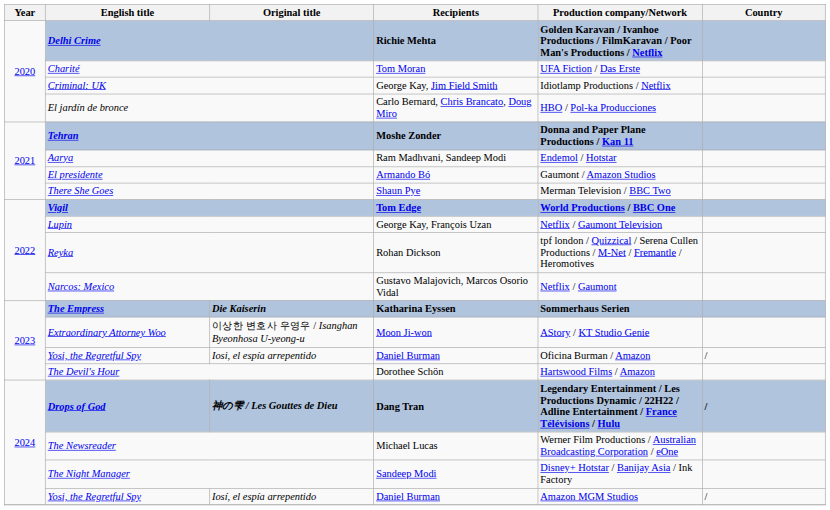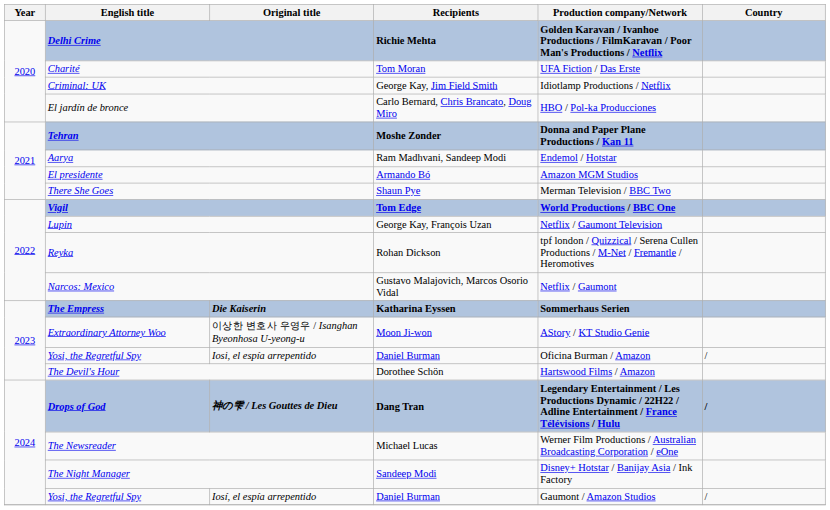 <table class="wikitable" width="100%">
 <tr>
 <th width=5%>Year</th>
 <th width=20%>English title</th>
 <th width=20%>Original title</th>
 <th width=20%>Recipients</th>
 <th width=20%><strong>Production company/Network</strong></th>
 <th width=15%><strong>Country</strong></th>
 </tr>
 <tr>
 <td rowspan="4" style="text-align:center;"><a href='#'>2020</a><br></td>
 <td colspan="2" style="background:#B0C4DE;"><strong><em><a href='#'>Delhi Crime</a></em></strong></td>
 <td style="background:#B0C4DE;"><strong>Richie Mehta</strong></td>
 <td style="background:#B0C4DE;"><strong>Golden Karavan / Ivanhoe Productions / FilmKaravan / Poor Man's Productions / <a href='#'>Netflix</a> </strong></td>
 <td style="background:#B0C4DE;"><strong></strong></td>
 </tr>
 <tr>
 <td colspan="2"><em><a href='#'>Charité</a></em></td>
 <td><a href='#'>Tom Moran</a></td>
 <td><a href='#'>UFA Fiction</a> / <a href='#'>Das Erste</a></td>
 <td></td>
 </tr>
 <tr>
 <td colspan="2"><em><a href='#'>Criminal: UK</a></em></td>
 <td>George Kay, <a href='#'>Jim Field Smith</a></td>
 <td>Idiotlamp Productions / <a href='#'>Netflix</a></td>
 <td></td>
 </tr>
 <tr>
 <td colspan="2"><em>El jardín de bronce</em></td>
 <td>Carlo Bernard, <a href='#'>Chris Brancato</a>, <a href='#'>Doug Miro</a></td>
 <td><a href='#'>HBO</a> / <a href='#'>Pol-ka Producciones</a></td>
 <td></td>
 </tr>
 <tr>
 <td rowspan="4" style="text-align:center;"><a href='#'>2021</a><br></td>
 <td colspan="2" style="background:#B0C4DE;"><strong><em><a href='#'>Tehran</a></em></strong></td>
 <td style="background:#B0C4DE;"><strong>Moshe Zonder</strong></td>
 <td style="background:#B0C4DE;"><strong>Donna and Paper Plane Productions / <a href='#'>Kan 11</a></strong></td>
 <td style="background:#B0C4DE;"><strong></strong></td>
 </tr>
 <tr>
 <td colspan="2"><em><a href='#'>Aarya</a></em></td>
 <td>Ram Madhvani, Sandeep Modi</td>
 <td><a href='#'>Endemol</a> / <a href='#'>Hotstar</a></td>
 <td></td>
 </tr>
 <tr>
 <td colspan="2"><em><a href='#'>El presidente</a></em></td>
 <td><a href='#'>Armando Bó</a></td>
-<td>Gaumont / <a href='#'>Amazon Studios</a></td>
+<td><a href='#'>Amazon MGM Studios</a></td>
 <td></td>
 </tr>
 <tr>
 <td colspan="2"><em><a href='#'>There She Goes</a></em></td>
 <td><a href='#'>Shaun Pye</a></td>
 <td>Merman Television / <a href='#'>BBC Two</a></td>
 <td></td>
 </tr>
 <tr>
 <td rowspan="4" style="text-align:center;"><a href='#'>2022</a><br></td>
 <td colspan="2" style="background:#B0C4DE;"><strong><em><a href='#'>Vigil</a></em></strong></td>
 <td style="background:#B0C4DE;"><strong><a href='#'>Tom Edge</a></strong></td>
 <td style="background:#B0C4DE;"><strong><a href='#'>World Productions</a> / <a href='#'>BBC One</a></strong></td>
 <td style="background:#B0C4DE;"><strong></strong></td>
 </tr>
 <tr>
 <td colspan="2"><em><a href='#'>Lupin</a></em></td>
 <td>George Kay, François Uzan</td>
 <td><a href='#'>Netflix</a> / <a href='#'>Gaumont Television</a></td>
 <td></td>
 </tr>
 <tr>
 <td colspan="2"><em><a href='#'>Reyka</a></em></td>
 <td>Rohan Dickson</td>
 <td>tpf london / <a href='#'>Quizzical</a> / Serena Cullen Productions / <a href='#'>M-Net</a> / <a href='#'>Fremantle</a> / Heromotives</td>
 <td></td>
 </tr>
 <tr>
 <td colspan="2"><em><a href='#'>Narcos: Mexico</a></em></td>
 <td>Gustavo Malajovich, Marcos Osorio Vidal</td>
 <td><a href='#'>Netflix</a> / <a href='#'>Gaumont</a></td>
 <td></td>
 </tr>
 <tr>
 <td rowspan="4" style="text-align:center;"><a href='#'>2023</a><br></td>
 <td style="background:#B0C4DE;"><strong><em><a href='#'>The Empress</a></em></strong></td>
 <td style="background:#B0C4DE;"><strong><em>Die Kaiserin</em></strong></td>
 <td style="background:#B0C4DE;"><strong>Katharina Eyssen</strong></td>
 <td style="background:#B0C4DE;"><strong>Sommerhaus Serien</strong></td>
 <td style="background:#B0C4DE;"><strong></strong></td>
 </tr>
 <tr>
 <td><em><a href='#'>Extraordinary Attorney Woo</a></em></td>
 <td>이상한 변호사 우영우 / <em>Isanghan Byeonhosa U-yeong-u</em></td>
 <td><a href='#'>Moon Ji-won</a></td>
 <td><a href='#'>AStory</a> / <a href='#'>KT Studio Genie</a></td>
 <td></td>
 </tr>
 <tr>
 <td><em><a href='#'>Yosi, the Regretful Spy</a></em></td>
 <td><em>Iosi, el espía arrepentido</em></td>
 <td><a href='#'>Daniel Burman</a></td>
 <td>Oficina Burman / <a href='#'>Amazon</a></td>
 <td> / </td>
 </tr>
 <tr>
 <td colspan="2"><em><a href='#'>The Devil's Hour</a></em></td>
 <td>Dorothee Schön</td>
 <td><a href='#'>Hartswood Films</a> / <a href='#'>Amazon</a></td>
 <td></td>
 </tr>
 <tr>
 <td rowspan="4" style="text-align:center;"><a href='#'>2024</a><br></td>
 <td style="background:#B0C4DE;"><strong><em><a href='#'>Drops of God</a></em></strong></td>
 <td style="background:#B0C4DE;"><strong><em>神の雫 / Les Gouttes de Dieu</em></strong></td>
 <td style="background:#B0C4DE;"><strong>Dang Tran</strong></td>
 <td style="background:#B0C4DE;"><strong>Legendary Entertainment / Les Productions Dynamic / 22H22 / Adline Entertainment / <a href='#'>France Télévisions</a> / <a href='#'>Hulu</a></strong></td>
 <td style="background:#B0C4DE;"><strong> / </strong></td>
 </tr>
 <tr>
 <td colspan="2"><em><a href='#'>The Newsreader</a></em></td>
 <td>Michael Lucas</td>
 <td>Werner Film Productions / <a href='#'>Australian Broadcasting Corporation</a> / <a href='#'>eOne</a></td>
 <td></td>
 </tr>
 <tr>
 <td colspan="2"><em><a href='#'>The Night Manager</a></em></td>
 <td><a href='#'>Sandeep Modi</a></td>
 <td><a href='#'>Disney+ Hotstar</a> / <a href='#'>Banijay Asia</a> / Ink Factory</td>
 <td></td>
 </tr>
 <tr>
 <td><em><a href='#'>Yosi, the Regretful Spy</a></em></td>
 <td><em>Iosí, el espía arrepentido</em></td>
 <td><a href='#'>Daniel Burman</a></td>
-<td><a href='#'>Amazon MGM Studios</a></td>
+<td>Gaumont / <a href='#'>Amazon Studios</a></td>
 <td> / </td>
 </tr>
 <tr>
 </tr>
 </table>
